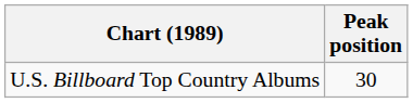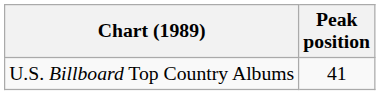 <table class="wikitable">
 <tr>
 <th>Chart (1989)</th>
 <th>Peak<br>position</th>
 </tr>
 <tr>
 <td>U.S. <em>Billboard</em> Top Country Albums</td>
-<td align="center">30</td>
+<td align="center">41</td>
 </tr>
 </table>
